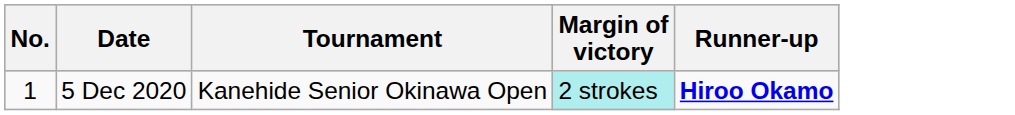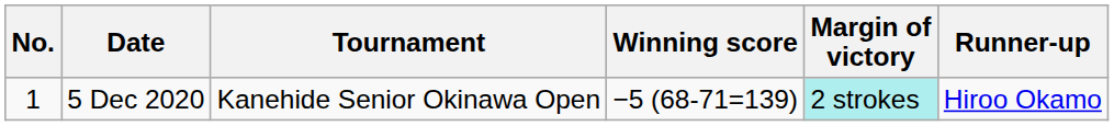 <table class="wikitable" style="font-size:95%;">
 <tr>
 <th>No.</th>
 <th>Date</th>
 <th>Tournament</th>
+<th>Winning score</th>
 <th>Margin of<br>victory</th>
 <th>Runner-up</th>
 </tr>
 <tr>
 <td align=center>1</td>
 <td align=right>5 Dec 2020</td>
 <td>Kanehide Senior Okinawa Open</td>
+<td>−5 (68-71=139)</td>
 <td style="background: paleturquoise;">2 strokes</td>
-<td><strong> <a href='#'>Hiroo Okamo</a></strong></td>
+<td> <a href='#'>Hiroo Okamo</a></td>
 </tr>
 </table>
